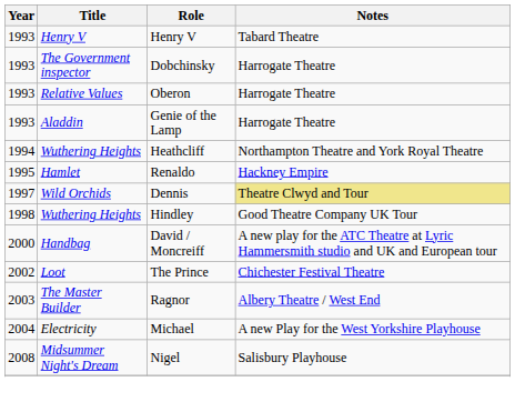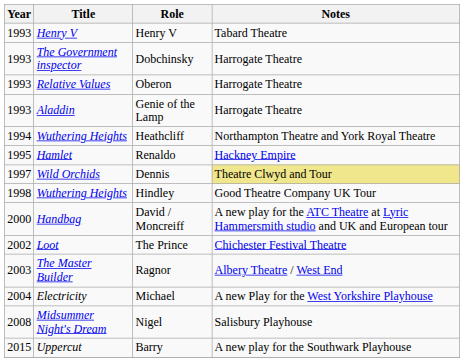 <table class="wikitable">
 <tr>
 <th>Year</th>
 <th>Title</th>
 <th>Role</th>
 <th>Notes</th>
 </tr>
 <tr>
 <td rowspan="1">1993</td>
 <td><em><a href='#'>Henry V</a></em></td>
 <td>Henry V</td>
 <td>Tabard Theatre</td>
 </tr>
 <tr>
 <td rowspan="1">1993</td>
 <td><em><a href='#'>The Government inspector</a></em></td>
 <td>Dobchinsky</td>
 <td>Harrogate Theatre</td>
 </tr>
 <tr>
 <td rowspan="1">1993</td>
 <td><em><a href='#'>Relative Values</a></em></td>
 <td>Oberon</td>
 <td>Harrogate  Theatre</td>
 </tr>
 <tr>
 <td rowspan="1">1993</td>
 <td><em><a href='#'>Aladdin</a></em></td>
 <td>Genie of the Lamp</td>
 <td>Harrogate  Theatre</td>
 </tr>
 <tr>
 <td rowspan="1">1994</td>
 <td><em><a href='#'>Wuthering Heights</a></em></td>
 <td>Heathcliff</td>
 <td>Northampton Theatre and York Royal Theatre</td>
 </tr>
 <tr>
 <td rowspan="1">1995</td>
 <td><em><a href='#'>Hamlet</a></em></td>
 <td>Renaldo</td>
 <td><a href='#'>Hackney Empire</a></td>
 </tr>
 <tr>
 <td rowspan="1">1997</td>
 <td><em><a href='#'>Wild Orchids</a></em></td>
 <td>Dennis</td>
 <td style="background: khaki;">Theatre Clwyd and Tour</td>
 </tr>
 <tr>
 <td rowspan="1">1998</td>
 <td><em><a href='#'>Wuthering Heights</a></em></td>
 <td>Hindley</td>
 <td>Good Theatre Company UK Tour</td>
 </tr>
 <tr>
 <td rowspan="1">2000</td>
 <td><em><a href='#'>Handbag</a></em></td>
 <td>David / Moncreiff</td>
 <td>A new play for the <a href='#'>ATC Theatre</a> at <a href='#'>Lyric Hammersmith studio</a> and UK and European tour</td>
 </tr>
 <tr>
 <td rowspan="1">2002</td>
 <td><em><a href='#'>Loot</a></em></td>
 <td>The Prince</td>
 <td><a href='#'>Chichester Festival Theatre</a></td>
 </tr>
 <tr>
 <td rowspan="1">2003</td>
 <td><em><a href='#'>The Master Builder</a></em></td>
 <td>Ragnor</td>
 <td><a href='#'>Albery Theatre</a> / <a href='#'>West End</a></td>
 </tr>
 <tr>
 <td rowspan="1">2004</td>
 <td><em>Electricity</em></td>
 <td>Michael</td>
 <td>A new Play for the <a href='#'>West Yorkshire Playhouse</a></td>
 </tr>
 <tr>
 <td rowspan="1">2008</td>
 <td><em><a href='#'>Midsummer Night's Dream</a> </em></td>
 <td>Nigel</td>
 <td>Salisbury Playhouse</td>
 </tr>
 <tr>
+<td rowspan="1">2015</td>
+<td><em>Uppercut</em></td>
+<td>Barry</td>
+<td>A new play for the Southwark Playhouse</td>
+</tr>
+<tr>
 </tr>
 <tr>
 </tr>
 </table>
